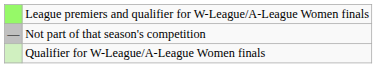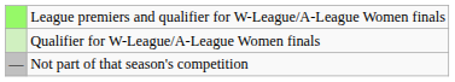 <table class="wikitable" style="text-align:left;">
 <tr>
 <td style="background-color: #96f968;"></td>
 <td>League premiers and qualifier for W-League/A-League Women finals</td>
 </tr>
 <tr>
+<td style="background-color:#d0f0c0;"></td>
+<td>Qualifier for W-League/A-League Women finals</td>
+</tr>
+<tr>
 <td style="background-color:#c0c0c0;">—</td>
 <td>Not part of that season's competition</td>
 </tr>
-<tr>
-<td style="background-color:#d0f0c0;"></td>
-<td>Qualifier for W-League/A-League Women finals</td>
-</tr>
 </table>
